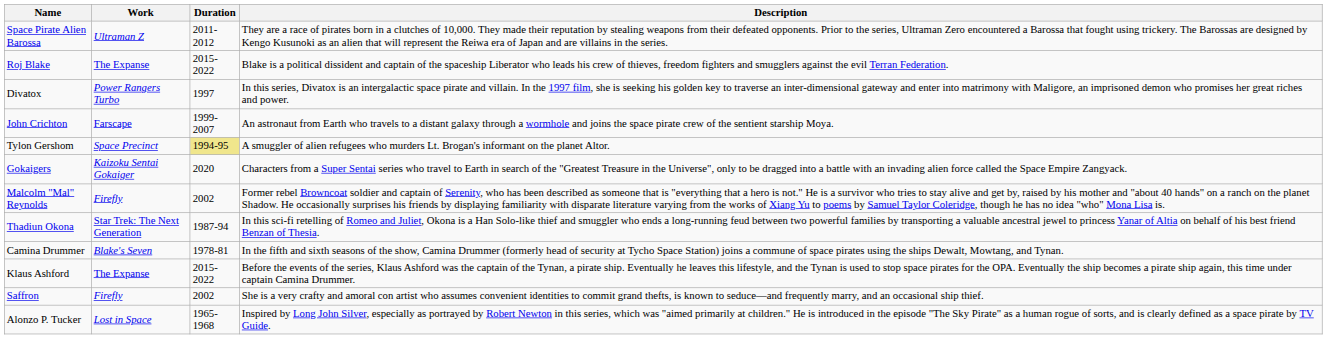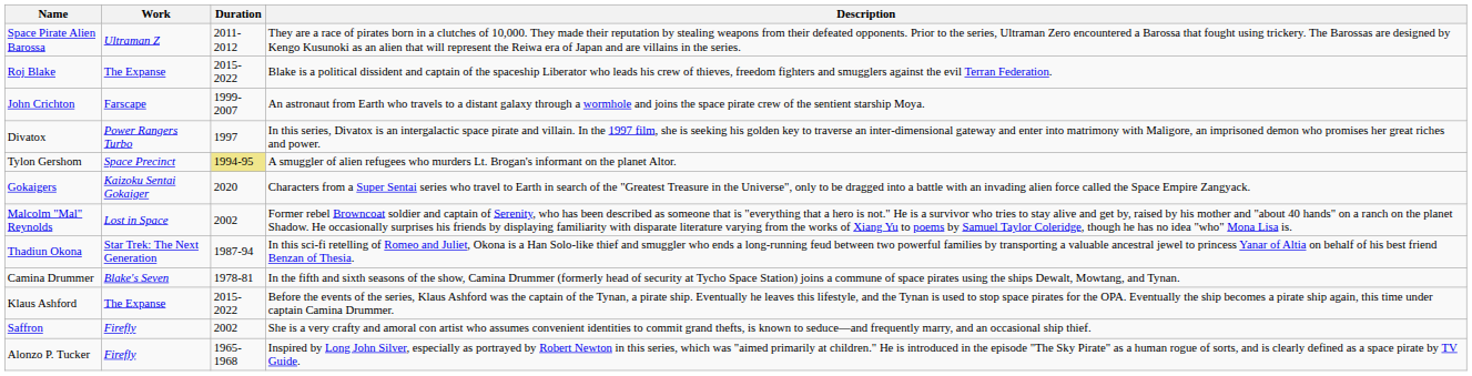 <table class="wikitable sortable">
 <tr>
 <th>Name</th>
 <th>Work</th>
 <th>Duration</th>
 <th>Description</th>
 </tr>
 <tr>
 <td><a href='#'>Space Pirate Alien Barossa</a></td>
 <td><em><a href='#'>Ultraman Z</a></em></td>
 <td>2011-2012</td>
 <td>They are a race of pirates born in a clutches of 10,000. They made their reputation by stealing weapons from their defeated opponents. Prior to the series, Ultraman Zero encountered a Barossa that fought using trickery. The Barossas are designed by Kengo Kusunoki as an alien that will represent the Reiwa era of Japan and are villains in the series.</td>
 </tr>
 <tr>
 <td><a href='#'>Roj Blake</a></td>
 <td><a href='#'>The Expanse</a></td>
 <td>2015-2022</td>
 <td>Blake is a political dissident and captain of the spaceship Liberator who leads his crew of thieves, freedom fighters and smugglers against the evil <a href='#'>Terran Federation</a>.</td>
 </tr>
 <tr>
+<td><a href='#'>John Crichton</a></td>
+<td><a href='#'>Farscape</a></td>
+<td>1999-2007</td>
+<td>An astronaut from Earth who travels to a distant galaxy through a <a href='#'>wormhole</a> and joins the space pirate crew of the sentient starship Moya.</td>
+</tr>
+<tr>
 <td>Divatox</td>
 <td><em><a href='#'>Power Rangers Turbo</a></em></td>
 <td>1997</td>
 <td>In this series, Divatox is an intergalactic space pirate and villain. In the <a href='#'>1997 film</a>, she  is seeking his golden key to traverse an inter-dimensional gateway and enter into matrimony with Maligore, an imprisoned demon who promises her great riches and power.</td>
-</tr>
-<tr>
-<td><a href='#'>John Crichton</a></td>
-<td><a href='#'>Farscape</a></td>
-<td>1999-2007</td>
-<td>An astronaut from Earth who travels to a distant galaxy through a <a href='#'>wormhole</a> and joins the space pirate crew of the sentient starship Moya.</td>
 </tr>
 <tr>
 <td>Tylon Gershom</td>
 <td><em><a href='#'>Space Precinct</a></em></td>
 <td style="background: khaki;">1994-95</td>
 <td>A smuggler of alien refugees who murders Lt. Brogan's informant on the planet Altor.</td>
 </tr>
 <tr>
 <td><a href='#'>Gokaigers</a></td>
 <td><em><a href='#'>Kaizoku Sentai Gokaiger</a></em></td>
 <td>2020</td>
 <td>Characters from a <a href='#'>Super Sentai</a> series who travel to Earth in search of the "Greatest Treasure in the Universe", only to be dragged into a battle with an invading alien force called the Space Empire Zangyack.</td>
 </tr>
 <tr>
 <td><a href='#'>Malcolm "Mal" Reynolds</a></td>
-<td><em><a href='#'>Firefly</a></em></td>
+<td><em><a href='#'>Lost in Space</a></em></td>
 <td>2002</td>
 <td>Former rebel <a href='#'>Browncoat</a> soldier and captain of <a href='#'>Serenity</a>, who has been described as someone that is "everything that a hero is not." He is a survivor who tries to stay alive and get by, raised by his mother and "about 40 hands" on a ranch on the planet Shadow. He occasionally surprises his friends by displaying familiarity with disparate literature varying from the works of <a href='#'>Xiang Yu</a> to <a href='#'>poems</a> by <a href='#'>Samuel Taylor Coleridge</a>, though he has no idea "who" <a href='#'>Mona Lisa</a> is.</td>
 </tr>
 <tr>
 <td><a href='#'>Thadiun Okona</a></td>
 <td><a href='#'>Star Trek: The Next Generation</a></td>
 <td>1987-94</td>
 <td>In this sci-fi retelling of <a href='#'>Romeo and Juliet</a>, Okona is a Han Solo-like thief and smuggler who ends a long-running feud between two powerful families by transporting a valuable ancestral jewel to princess <a href='#'>Yanar of Altia</a> on behalf of his best friend <a href='#'>Benzan of Thesia</a>.</td>
 </tr>
 <tr>
 <td>Camina Drummer</td>
 <td><em><a href='#'>Blake's Seven</a></em></td>
 <td>1978-81</td>
 <td>In the fifth and sixth seasons of the show, Camina Drummer (formerly head of security at Tycho Space Station) joins a commune of space pirates using the ships Dewalt, Mowtang, and Tynan.</td>
 </tr>
 <tr>
 <td>Klaus Ashford</td>
 <td><a href='#'>The Expanse</a></td>
 <td>2015-2022</td>
 <td>Before the events of the series, Klaus Ashford was the captain of the Tynan, a pirate ship. Eventually he leaves this lifestyle, and the Tynan is used to stop space pirates for the OPA. Eventually the ship becomes a pirate ship again, this time under captain Camina Drummer.</td>
 </tr>
 <tr>
 <td><a href='#'>Saffron</a></td>
 <td><em><a href='#'>Firefly</a></em></td>
 <td>2002</td>
 <td>She is a very crafty and amoral con artist who assumes convenient identities to commit grand thefts, is known to seduce—and frequently marry, and an occasional ship thief.</td>
 </tr>
 <tr>
 <td>Alonzo P. Tucker</td>
-<td><em><a href='#'>Lost in Space</a></em></td>
+<td><em><a href='#'>Firefly</a></em></td>
 <td>1965-1968</td>
 <td>Inspired by <a href='#'>Long John Silver</a>, especially as portrayed by <a href='#'>Robert Newton</a> in this series, which was "aimed primarily at children." He is introduced in the episode "The Sky Pirate" as a human rogue of sorts, and is clearly defined as a space pirate by <a href='#'>TV Guide</a>.</td>
 </tr>
 </table>
